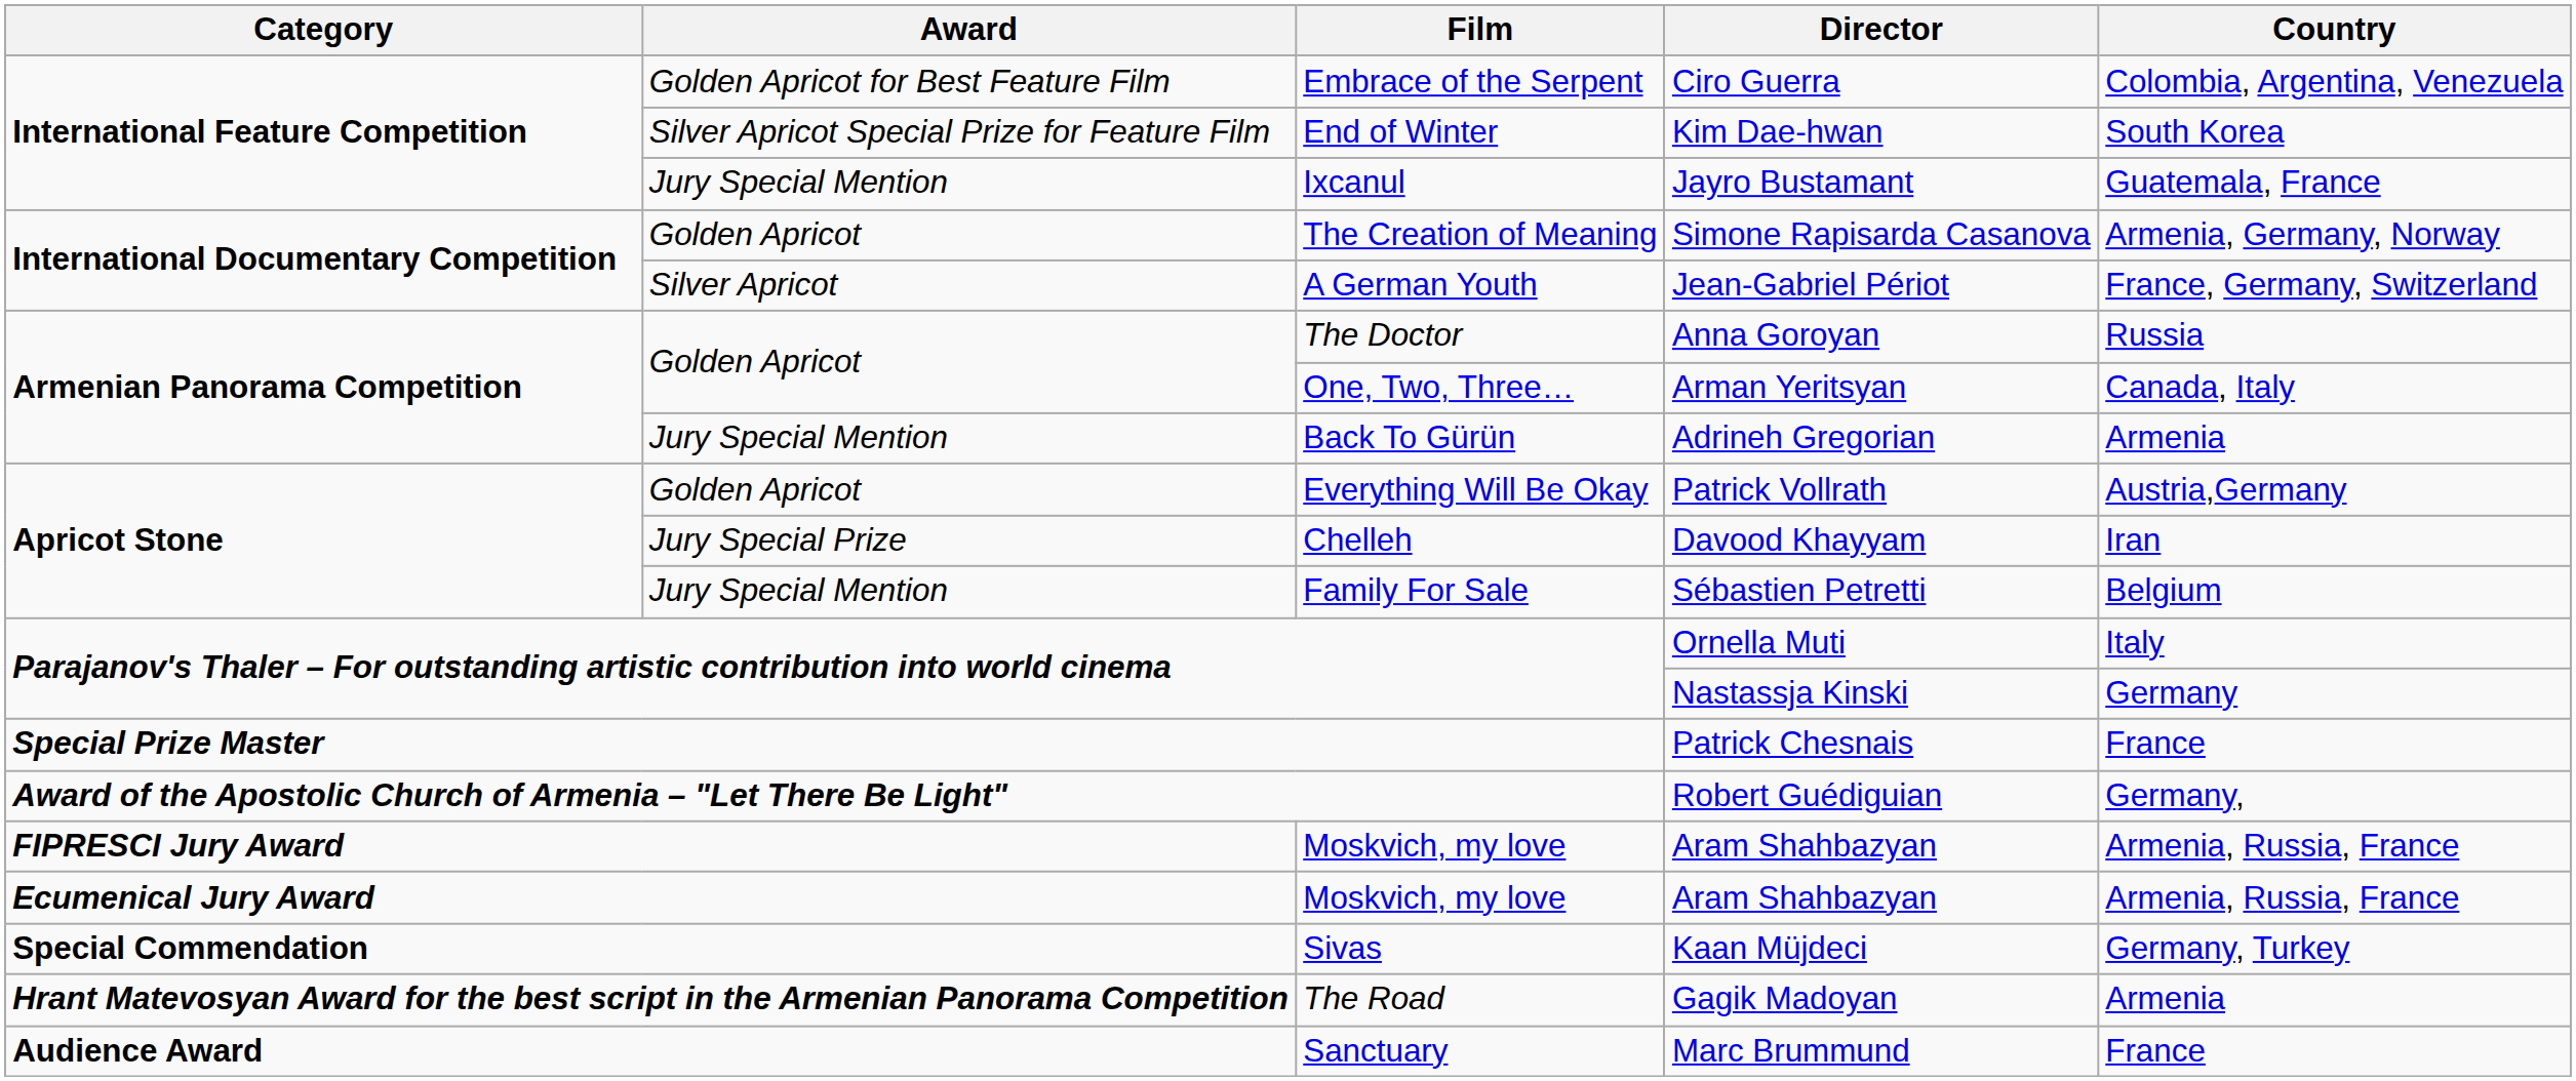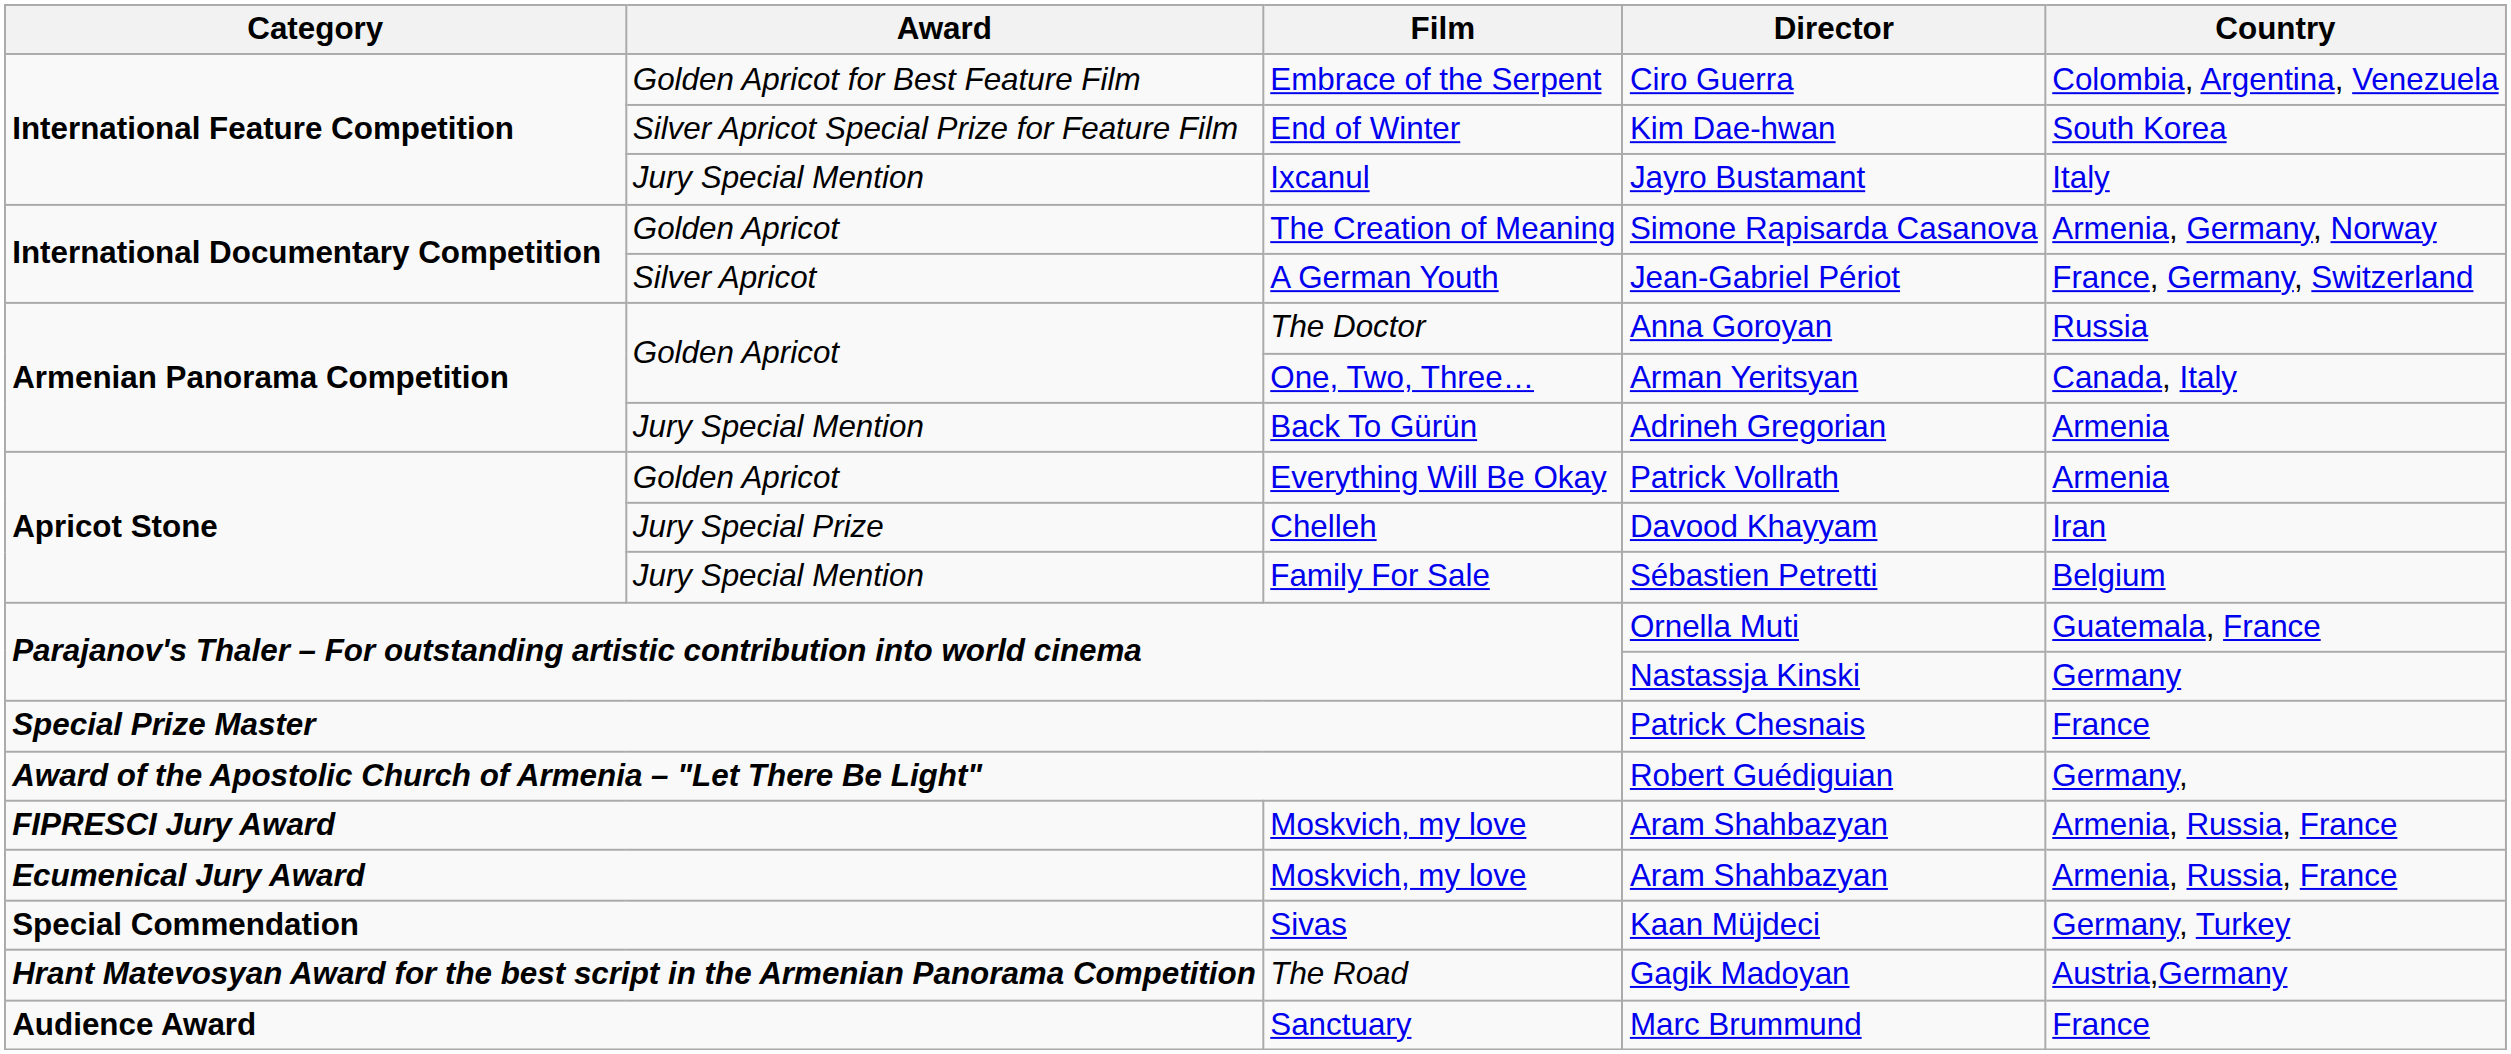 <table class="wikitable sortable">
 <tr>
 <th>Category</th>
 <th>Award</th>
 <th>Film</th>
 <th>Director</th>
 <th>Country</th>
 </tr>
 <tr>
 <td rowspan="3"><strong>International Feature Competition</strong></td>
 <td><em>Golden Apricot for Best Feature Film</em></td>
 <td><a href='#'>Embrace of the Serpent</a></td>
 <td><a href='#'>Ciro Guerra</a></td>
 <td><a href='#'>Colombia</a>, <a href='#'>Argentina</a>, <a href='#'>Venezuela</a></td>
 </tr>
 <tr>
 <td><em>Silver Apricot Special Prize for Feature Film</em></td>
 <td><a href='#'>End of Winter</a></td>
 <td><a href='#'>Kim Dae-hwan</a></td>
 <td><a href='#'>South Korea</a></td>
 </tr>
 <tr>
 <td><em>Jury Special Mention</em></td>
 <td><a href='#'>Ixcanul</a></td>
 <td><a href='#'>Jayro Bustamant</a></td>
-<td><a href='#'>Guatemala</a>, <a href='#'>France</a></td>
+<td><a href='#'>Italy</a></td>
 </tr>
 <tr>
 <td rowspan="2"><strong>International Documentary Competition</strong></td>
 <td><em>Golden Apricot</em></td>
 <td><a href='#'>The Creation of Meaning</a></td>
 <td><a href='#'>Simone Rapisarda Casanova</a></td>
 <td> <a href='#'>Armenia</a>, <a href='#'>Germany</a>, <a href='#'>Norway</a></td>
 </tr>
 <tr>
 <td><em>Silver Apricot</em></td>
 <td><a href='#'>A German Youth</a></td>
 <td><a href='#'>Jean-Gabriel Périot</a></td>
 <td><a href='#'>France</a>, <a href='#'>Germany</a>, <a href='#'>Switzerland</a></td>
 </tr>
 <tr>
 <td rowspan="3"><strong>Armenian Panorama Competition</strong></td>
 <td rowspan="2"><em>Golden Apricot</em></td>
 <td><em>The Doctor</em></td>
 <td><a href='#'>Anna Goroyan</a></td>
 <td> <a href='#'>Russia</a></td>
 </tr>
 <tr>
 <td><a href='#'>One, Two, Three…</a></td>
 <td><a href='#'>Arman Yeritsyan</a></td>
 <td><a href='#'>Canada</a>, <a href='#'>Italy</a></td>
 </tr>
 <tr>
 <td><em>Jury Special Mention</em></td>
 <td><a href='#'>Back To Gürün</a></td>
 <td><a href='#'>Adrineh Gregorian</a></td>
 <td> <a href='#'>Armenia</a></td>
 </tr>
 <tr>
 <td rowspan="3"><strong>Apricot Stone</strong></td>
 <td><em>Golden Apricot</em></td>
 <td><a href='#'>Everything Will Be Okay</a></td>
 <td><a href='#'>Patrick Vollrath</a></td>
-<td><a href='#'>Austria</a>,<a href='#'>Germany</a></td>
+<td> <a href='#'>Armenia</a></td>
 </tr>
 <tr>
 <td><em>Jury Special Prize</em></td>
 <td><a href='#'>Chelleh</a></td>
 <td><a href='#'>Davood Khayyam</a></td>
 <td><a href='#'>Iran</a></td>
 </tr>
 <tr>
 <td><em>Jury Special Mention</em></td>
 <td><a href='#'>Family For Sale</a></td>
 <td><a href='#'>Sébastien Petretti</a></td>
 <td><a href='#'>Belgium</a></td>
 </tr>
 <tr>
 <td colspan="3" rowspan="2"><strong><em>Parajanov's Thaler – For outstanding artistic contribution into world cinema</em></strong></td>
 <td><a href='#'>Ornella Muti</a></td>
-<td><a href='#'>Italy</a></td>
+<td><a href='#'>Guatemala</a>, <a href='#'>France</a></td>
 </tr>
 <tr>
 <td><a href='#'>Nastassja Kinski</a></td>
 <td><a href='#'>Germany</a></td>
 </tr>
 <tr>
 <td colspan="3"><strong><em>Special Prize Master</em></strong></td>
 <td><a href='#'>Patrick Chesnais</a></td>
 <td><a href='#'>France</a></td>
 </tr>
 <tr>
 <td colspan="3"><strong><em>Award of the Apostolic Church of Armenia – "Let There Be Light"</em></strong></td>
 <td><a href='#'>Robert Guédiguian</a></td>
 <td><a href='#'>Germany</a>,</td>
 </tr>
 <tr>
 <td colspan="2"><strong><em>FIPRESCI Jury Award</em></strong></td>
 <td><a href='#'>Moskvich, my love</a></td>
 <td><a href='#'>Aram Shahbazyan</a></td>
 <td> <a href='#'>Armenia</a>,  <a href='#'>Russia</a>, <a href='#'>France</a></td>
 </tr>
 <tr>
 <td colspan="2"><strong><em>Ecumenical Jury Award</em></strong></td>
 <td><a href='#'>Moskvich, my love</a></td>
 <td><a href='#'>Aram Shahbazyan</a></td>
 <td> <a href='#'>Armenia</a>,  <a href='#'>Russia</a>, <a href='#'>France</a></td>
 </tr>
 <tr>
 <td colspan="2"><strong>Special Commendation</strong></td>
 <td><a href='#'>Sivas</a></td>
 <td><a href='#'>Kaan Müjdeci</a></td>
 <td><a href='#'>Germany</a>, <a href='#'>Turkey</a></td>
 </tr>
 <tr>
 <td colspan="2"><strong><em>Hrant Matevosyan Award for the best script in the Armenian Panorama Competition</em></strong></td>
 <td><em>The Road</em></td>
 <td><a href='#'>Gagik Madoyan</a></td>
-<td> <a href='#'>Armenia</a></td>
+<td><a href='#'>Austria</a>,<a href='#'>Germany</a></td>
 </tr>
 <tr>
 <td colspan="2"><strong>Audience Award</strong></td>
 <td><a href='#'>Sanctuary</a></td>
 <td><a href='#'>Marc Brummund</a></td>
 <td><a href='#'>France</a></td>
 </tr>
 <tr>
 </tr>
 </table>
